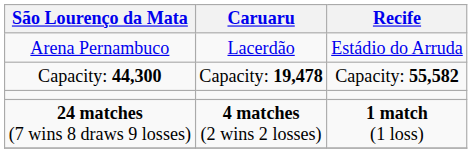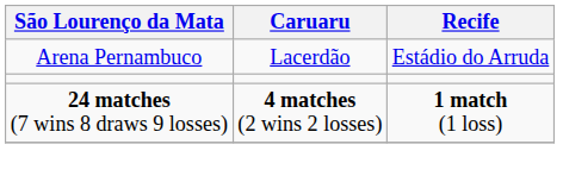 <table class="wikitable" style="text-align:center">
 <tr>
 <th><a href='#'>São Lourenço da Mata</a></th>
 <th><a href='#'>Caruaru</a></th>
 <th><a href='#'>Recife</a></th>
 </tr>
 <tr>
 <td><a href='#'>Arena Pernambuco</a></td>
 <td><a href='#'>Lacerdão</a></td>
 <td><a href='#'>Estádio do Arruda</a></td>
-</tr>
-<tr>
-<td>Capacity: <strong>44,300</strong></td>
-<td>Capacity: <strong>19,478</strong></td>
-<td>Capacity: <strong>55,582</strong></td>
 </tr>
 <tr>
 <td></td>
 <td></td>
 <td></td>
 </tr>
 <tr>
 <td><strong>24 matches</strong><br>(7 wins 8 draws 9 losses)</td>
 <td><strong>4 matches</strong><br>(2 wins 2 losses)</td>
 <td><strong>1 match</strong><br>(1 loss)</td>
 </tr>
 <tr>
 </tr>
 </table>
